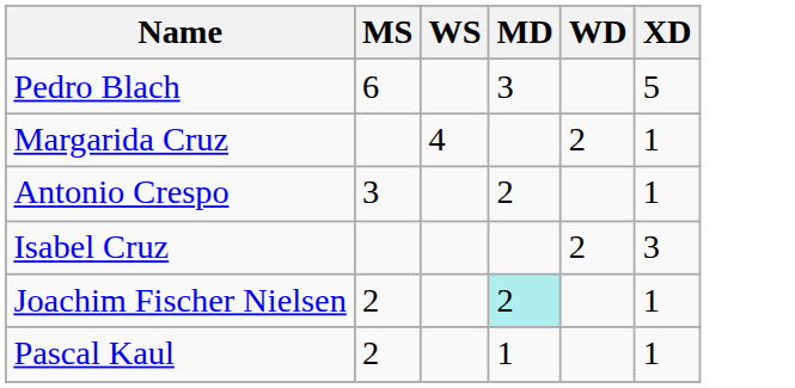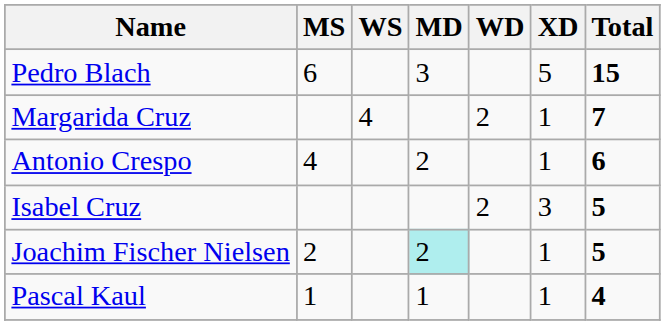 <table class=wikitable>
 <tr>
 <th>Name</th>
 <th>MS</th>
 <th>WS</th>
 <th>MD</th>
 <th>WD</th>
 <th>XD</th>
+<th>Total</th>
 </tr>
 <tr>
 <td> <a href='#'>Pedro Blach</a></td>
 <td>6</td>
 <td></td>
 <td>3</td>
 <td></td>
 <td>5</td>
+<td><strong>15</strong></td>
 </tr>
 <tr>
 <td> <a href='#'>Margarida Cruz</a></td>
 <td></td>
 <td>4</td>
 <td></td>
 <td>2</td>
 <td>1</td>
+<td><strong>7</strong></td>
 </tr>
 <tr>
 <td> <a href='#'>Antonio Crespo</a></td>
-<td>3</td>
+<td>4</td>
 <td></td>
 <td>2</td>
 <td></td>
 <td>1</td>
+<td><strong>6</strong></td>
 </tr>
 <tr>
 <td> <a href='#'>Isabel Cruz</a></td>
 <td></td>
 <td></td>
 <td></td>
 <td>2</td>
 <td>3</td>
+<td><strong>5</strong></td>
 </tr>
 <tr>
 <td> <a href='#'>Joachim Fischer Nielsen</a></td>
 <td>2</td>
 <td></td>
 <td style="background: paleturquoise;">2</td>
 <td></td>
 <td>1</td>
+<td><strong>5</strong></td>
 </tr>
 <tr>
 <td> <a href='#'>Pascal Kaul</a></td>
-<td>2</td>
+<td>1</td>
 <td></td>
 <td>1</td>
 <td></td>
 <td>1</td>
+<td><strong>4</strong></td>
 </tr>
 </table>
